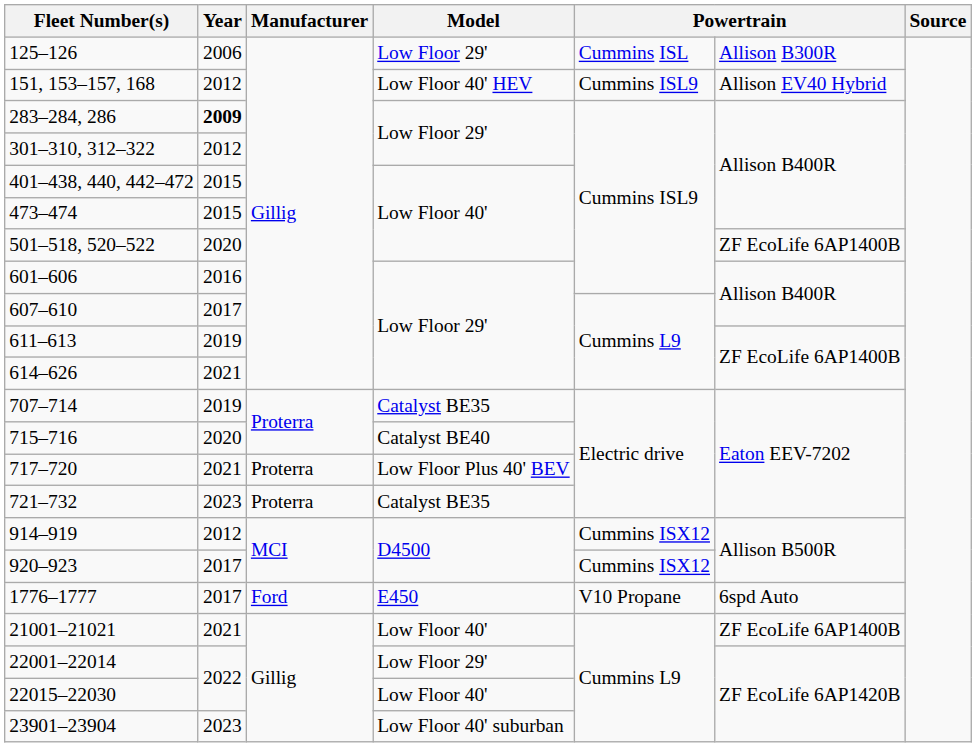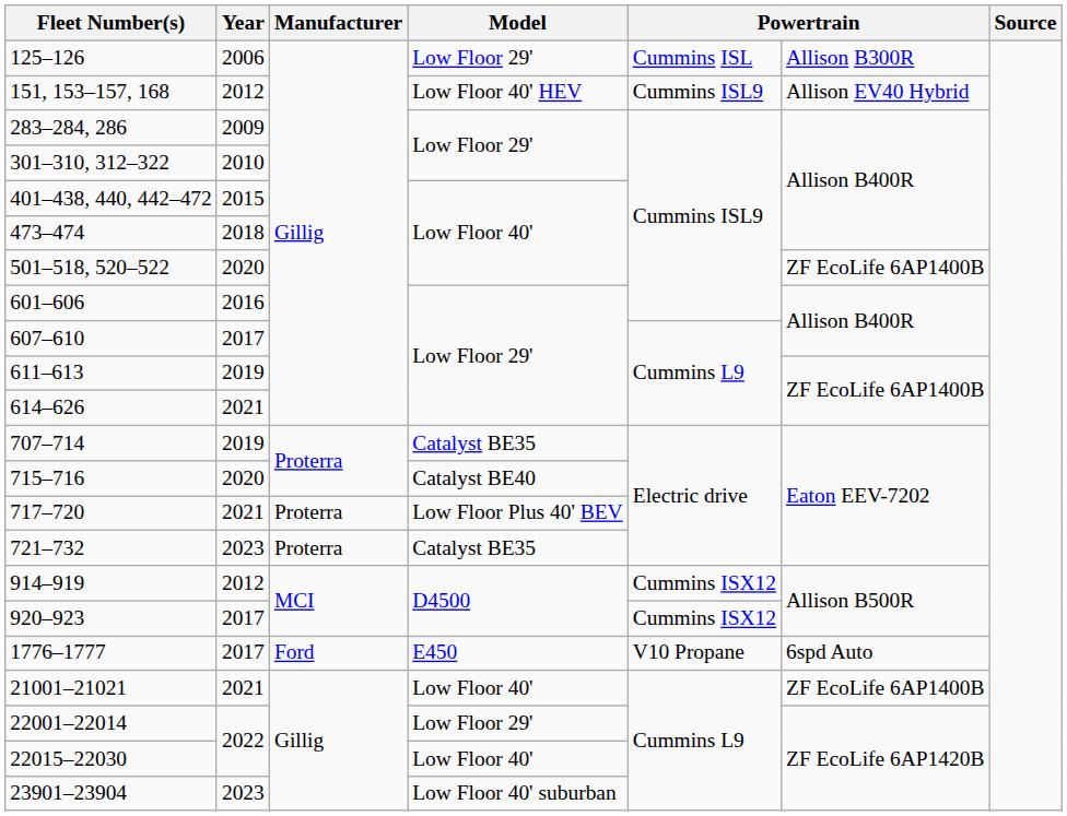 <table class="wikitable" style="font-size:90%;border:1px;">
 <tr>
 <th>Fleet Number(s)</th>
 <th>Year</th>
 <th>Manufacturer</th>
 <th>Model</th>
 <th colspan="2">Powertrain</th>
 <th>Source</th>
 </tr>
 <tr>
 <td>125–126</td>
 <td>2006</td>
 <td rowspan="11"><a href='#'>Gillig</a></td>
 <td><a href='#'>Low Floor</a> 29'</td>
 <td><a href='#'>Cummins</a> <a href='#'>ISL</a></td>
 <td><a href='#'>Allison</a> <a href='#'>B300R</a></td>
 <td rowspan="22"></td>
 </tr>
 <tr>
 <td>151, 153–157, 168</td>
 <td>2012</td>
 <td>Low Floor 40' <a href='#'>HEV</a></td>
 <td>Cummins <a href='#'>ISL9</a></td>
 <td>Allison <a href='#'>EV40 Hybrid</a></td>
 </tr>
 <tr>
 <td>283–284, 286</td>
-<td><strong>2009</strong></td>
+<td>2009</td>
 <td rowspan="2">Low Floor 29'</td>
 <td rowspan="6">Cummins ISL9</td>
 <td rowspan="4">Allison B400R</td>
 </tr>
 <tr>
 <td>301–310, 312–322</td>
-<td>2012</td>
+<td>2010</td>
 </tr>
 <tr>
 <td>401–438, 440, 442–472</td>
 <td>2015</td>
 <td rowspan="3">Low Floor 40'</td>
 </tr>
 <tr>
 <td>473–474</td>
-<td>2015</td>
+<td>2018</td>
 </tr>
 <tr>
 <td>501–518, 520–522</td>
 <td>2020</td>
 <td>ZF EcoLife 6AP1400B</td>
 </tr>
 <tr>
 <td>601–606</td>
 <td>2016</td>
 <td rowspan="4">Low Floor 29'</td>
 <td rowspan="2">Allison B400R</td>
 </tr>
 <tr>
 <td>607–610</td>
 <td>2017</td>
 <td rowspan="3">Cummins <a href='#'>L9</a></td>
 </tr>
 <tr>
 <td>611–613</td>
 <td>2019</td>
 <td rowspan="2">ZF EcoLife 6AP1400B</td>
 </tr>
 <tr>
 <td>614–626</td>
 <td>2021</td>
 </tr>
 <tr>
 <td>707–714</td>
 <td>2019</td>
 <td rowspan="2"><a href='#'>Proterra</a></td>
 <td><a href='#'>Catalyst</a> BE35</td>
 <td rowspan="4">Electric drive</td>
 <td rowspan="4"><a href='#'>Eaton</a> EEV-7202</td>
 </tr>
 <tr>
 <td>715–716</td>
 <td>2020</td>
 <td>Catalyst BE40</td>
 </tr>
 <tr>
 <td>717–720</td>
 <td>2021</td>
 <td>Proterra</td>
 <td>Low Floor Plus 40' <a href='#'>BEV</a></td>
 </tr>
 <tr>
 <td>721–732</td>
 <td>2023</td>
 <td>Proterra</td>
 <td>Catalyst BE35</td>
 </tr>
 <tr>
 <td>914–919</td>
 <td>2012</td>
 <td rowspan="2"><a href='#'>MCI</a></td>
 <td rowspan="2"><a href='#'>D4500</a></td>
 <td>Cummins <a href='#'>ISX12</a></td>
 <td rowspan="2">Allison B500R</td>
 </tr>
 <tr>
 <td>920–923</td>
 <td>2017</td>
 <td>Cummins <a href='#'>ISX12</a></td>
 </tr>
 <tr>
 <td>1776–1777</td>
 <td>2017</td>
 <td><a href='#'>Ford</a></td>
 <td><a href='#'>E450</a></td>
 <td>V10 Propane</td>
 <td>6spd Auto</td>
 </tr>
 <tr>
 <td>21001–21021</td>
 <td>2021</td>
 <td rowspan="4">Gillig</td>
 <td>Low Floor 40'</td>
 <td rowspan="4">Cummins L9</td>
 <td>ZF EcoLife 6AP1400B</td>
 </tr>
 <tr>
 <td>22001–22014</td>
 <td rowspan="2">2022</td>
 <td>Low Floor 29'</td>
 <td rowspan="3">ZF EcoLife 6AP1420B</td>
 </tr>
 <tr>
 <td>22015–22030</td>
 <td>Low Floor 40'</td>
 </tr>
 <tr>
 <td>23901–23904</td>
 <td>2023</td>
 <td>Low Floor 40' suburban</td>
 </tr>
 </table>
